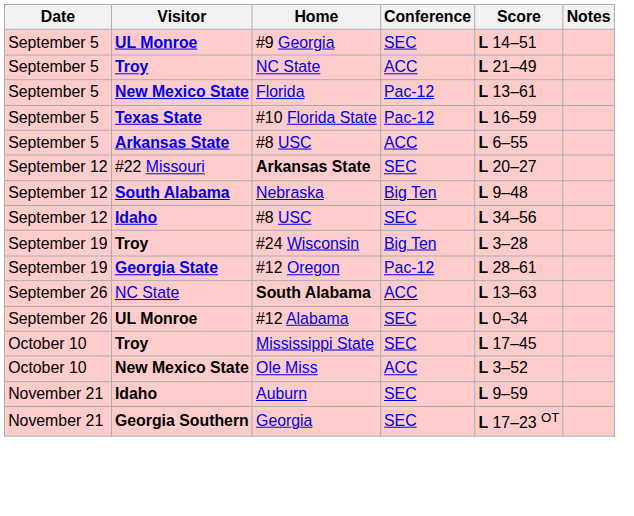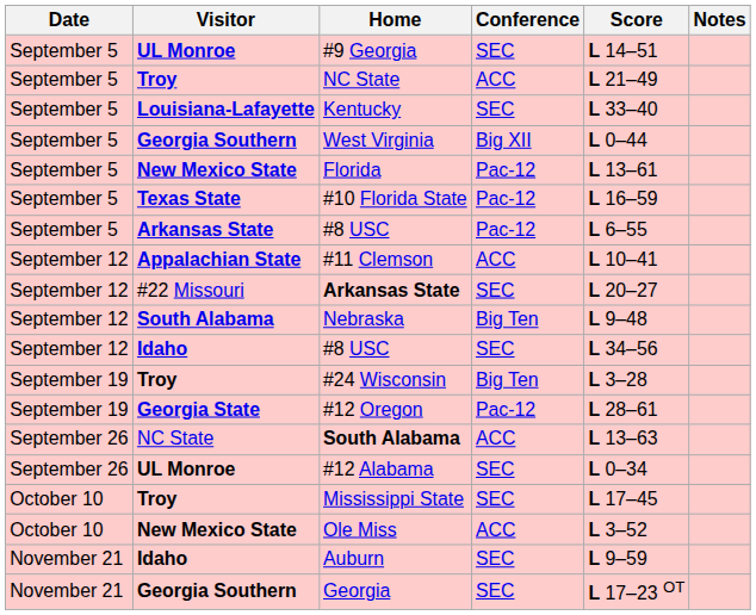 <table class="wikitable">
 <tr>
 <th>Date</th>
 <th>Visitor</th>
 <th>Home</th>
 <th>Conference</th>
 <th>Score</th>
 <th>Notes</th>
 </tr>
 <tr style="background:#fcc;">
 <td>September 5</td>
 <td><strong><a href='#'>UL Monroe</a></strong></td>
 <td>#9 <a href='#'>Georgia</a></td>
 <td><a href='#'>SEC</a></td>
 <td><strong>L</strong> 14–51</td>
 <td></td>
 </tr>
 <tr style="background:#fcc;">
 <td>September 5</td>
 <td><strong><a href='#'>Troy</a></strong></td>
 <td><a href='#'>NC State</a></td>
 <td><a href='#'>ACC</a></td>
 <td><strong>L</strong> 21–49</td>
 <td></td>
 </tr>
 <tr style="background:#fcc;">
 <td>September 5</td>
+<td><strong><a href='#'>Louisiana-Lafayette</a></strong></td>
+<td><a href='#'>Kentucky</a></td>
+<td><a href='#'>SEC</a></td>
+<td><strong>L</strong> 33–40</td>
+<td></td>
+</tr>
+<tr style="background:#fcc;">
+<td>September 5</td>
+<td><strong><a href='#'>Georgia Southern</a></strong></td>
+<td><a href='#'>West Virginia</a></td>
+<td><a href='#'>Big XII</a></td>
+<td><strong>L</strong> 0–44</td>
+<td></td>
+</tr>
+<tr style="background:#fcc;">
+<td>September 5</td>
 <td><strong><a href='#'>New Mexico State</a></strong></td>
 <td><a href='#'>Florida</a></td>
 <td><a href='#'>Pac-12</a></td>
 <td><strong>L</strong> 13–61</td>
 <td></td>
 </tr>
 <tr style="background:#fcc;">
 <td>September 5</td>
 <td><strong><a href='#'>Texas State</a></strong></td>
 <td>#10 <a href='#'>Florida State</a></td>
 <td><a href='#'>Pac-12</a></td>
 <td><strong>L</strong> 16–59</td>
 <td></td>
 </tr>
 <tr style="background:#fcc;">
 <td>September 5</td>
 <td><strong><a href='#'>Arkansas State</a></strong></td>
 <td>#8 <a href='#'>USC</a></td>
+<td><a href='#'>Pac-12</a></td>
+<td><strong>L</strong> 6–55</td>
+<td></td>
+</tr>
+<tr style="background:#fcc;">
+<td>September 12</td>
+<td><strong><a href='#'>Appalachian State</a></strong></td>
+<td>#11 <a href='#'>Clemson</a></td>
 <td><a href='#'>ACC</a></td>
-<td><strong>L</strong> 6–55</td>
+<td><strong>L</strong> 10–41</td>
 <td></td>
 </tr>
 <tr style="background:#fcc;">
 <td>September 12</td>
 <td>#22 <a href='#'>Missouri</a></td>
 <td><strong>Arkansas State</strong></td>
 <td><a href='#'>SEC</a></td>
 <td><strong>L</strong> 20–27</td>
 <td></td>
 </tr>
 <tr style="background:#fcc;">
 <td>September 12</td>
 <td><strong><a href='#'>South Alabama</a></strong></td>
 <td><a href='#'>Nebraska</a></td>
 <td><a href='#'>Big Ten</a></td>
 <td><strong>L</strong> 9–48</td>
 <td></td>
 </tr>
 <tr style="background:#fcc;">
 <td>September 12</td>
 <td><strong><a href='#'>Idaho</a></strong></td>
 <td>#8 <a href='#'>USC</a></td>
 <td><a href='#'>SEC</a></td>
 <td><strong>L</strong> 34–56</td>
 <td></td>
 </tr>
 <tr style="background:#fcc;">
 <td>September 19</td>
 <td><strong>Troy</strong></td>
 <td>#24 <a href='#'>Wisconsin</a></td>
 <td><a href='#'>Big Ten</a></td>
 <td><strong>L</strong> 3–28</td>
 <td></td>
 </tr>
 <tr style="background:#fcc;">
 <td>September 19</td>
 <td><strong><a href='#'>Georgia State</a></strong></td>
 <td>#12 <a href='#'>Oregon</a></td>
 <td><a href='#'>Pac-12</a></td>
 <td><strong>L</strong> 28–61</td>
 <td></td>
 </tr>
 <tr style="background:#fcc;">
 <td>September 26</td>
 <td><a href='#'>NC State</a></td>
 <td><strong>South Alabama</strong></td>
 <td><a href='#'>ACC</a></td>
 <td><strong>L</strong> 13–63</td>
 <td></td>
 </tr>
 <tr style="background:#fcc;">
 <td>September 26</td>
 <td><strong>UL Monroe</strong></td>
 <td>#12 <a href='#'>Alabama</a></td>
 <td><a href='#'>SEC</a></td>
 <td><strong>L</strong> 0–34</td>
 <td></td>
 </tr>
 <tr style="background:#fcc;">
 <td>October 10</td>
 <td><strong>Troy</strong></td>
 <td><a href='#'>Mississippi State</a></td>
 <td><a href='#'>SEC</a></td>
 <td><strong>L</strong> 17–45</td>
 <td></td>
 </tr>
 <tr style="background:#fcc;">
 <td>October 10</td>
 <td><strong>New Mexico State</strong></td>
 <td><a href='#'>Ole Miss</a></td>
 <td><a href='#'>ACC</a></td>
 <td><strong>L</strong> 3–52</td>
 <td></td>
 </tr>
 <tr style="background:#fcc;">
 <td>November 21</td>
 <td><strong>Idaho</strong></td>
 <td><a href='#'>Auburn</a></td>
 <td><a href='#'>SEC</a></td>
 <td><strong>L</strong> 9–59</td>
 <td></td>
 </tr>
 <tr style="background:#fcc;">
 <td>November 21</td>
 <td><strong>Georgia Southern</strong></td>
 <td><a href='#'>Georgia</a></td>
 <td><a href='#'>SEC</a></td>
 <td><strong>L</strong> 17–23 <sup>OT</sup></td>
 <td></td>
 </tr>
 </table>
